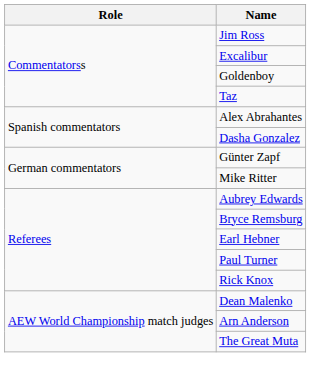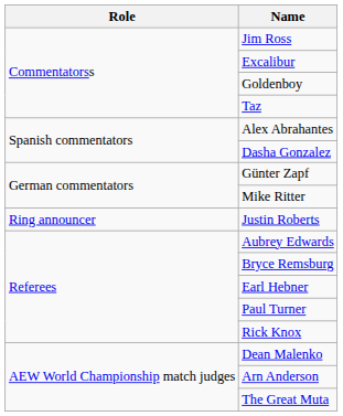 <table class=wikitable style="font-size:90%; margin: 0.5em 0 0.5em 1em; float: right; clear: right;">
 <tr>
 <th>Role</th>
 <th>Name</th>
 </tr>
 <tr>
 <td rowspan=4><a href='#'>Commentators</a>s</td>
 <td><a href='#'>Jim Ross</a> </td>
 </tr>
 <tr>
 <td><a href='#'>Excalibur</a> </td>
 </tr>
 <tr>
 <td>Goldenboy </td>
 </tr>
 <tr>
 <td><a href='#'>Taz</a> </td>
 </tr>
 <tr>
 <td rowspan=2>Spanish commentators</td>
 <td>Alex Abrahantes</td>
 </tr>
 <tr>
 <td><a href='#'>Dasha Gonzalez</a></td>
 </tr>
 <tr>
 <td rowspan=2>German commentators</td>
 <td>Günter Zapf</td>
 </tr>
 <tr>
 <td>Mike Ritter</td>
 </tr>
 <tr>
+<td rowspan=1><a href='#'>Ring announcer</a></td>
+<td><a href='#'>Justin Roberts</a></td>
+</tr>
+<tr>
 <td rowspan=5><a href='#'>Referees</a></td>
 <td><a href='#'>Aubrey Edwards</a></td>
 </tr>
 <tr>
 <td><a href='#'>Bryce Remsburg</a></td>
 </tr>
 <tr>
 <td><a href='#'>Earl Hebner</a></td>
 </tr>
 <tr>
 <td><a href='#'>Paul Turner</a></td>
 </tr>
 <tr>
 <td><a href='#'>Rick Knox</a></td>
 </tr>
 <tr>
 <td rowspan=3><a href='#'>AEW World Championship</a> match judges</td>
 <td><a href='#'>Dean Malenko</a></td>
 </tr>
 <tr>
 <td><a href='#'>Arn Anderson</a></td>
 </tr>
 <tr>
 <td><a href='#'>The Great Muta</a></td>
 </tr>
 </table>
